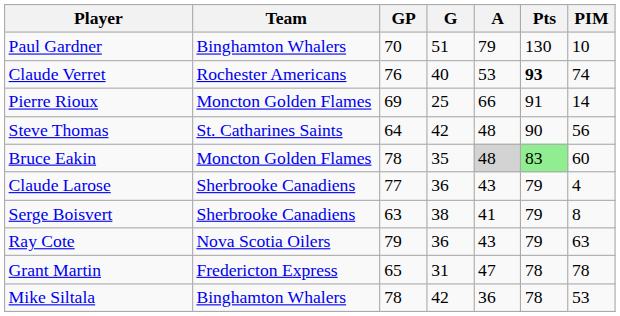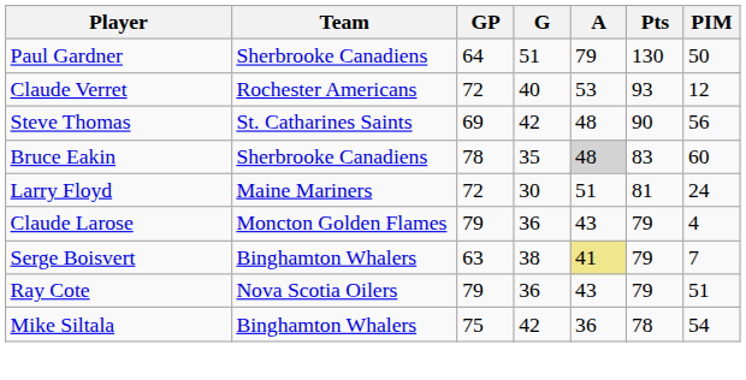 <table class="wikitable">
 <tr>
 <th bgcolor="#DDDDFF" width="30%">Player</th>
 <th bgcolor="#DDDDFF" width="30%">Team</th>
 <th bgcolor="#DDDDFF" width="7.5%">GP</th>
 <th bgcolor="#DDDDFF" width="7.5%">G</th>
 <th bgcolor="#DDDDFF" width="7.5%">A</th>
 <th bgcolor="#DDDDFF" width="7.5%">Pts</th>
 <th bgcolor="#DDDDFF" width="7.5%">PIM</th>
 </tr>
 <tr>
 <td><a href='#'>Paul Gardner</a></td>
-<td><a href='#'>Binghamton Whalers</a></td>
-<td>70</td>
+<td><a href='#'>Sherbrooke Canadiens</a></td>
+<td>64</td>
 <td>51</td>
 <td>79</td>
 <td>130</td>
-<td>10</td>
+<td>50</td>
 </tr>
 <tr>
 <td><a href='#'>Claude Verret</a></td>
 <td><a href='#'>Rochester Americans</a></td>
-<td>76</td>
+<td>72</td>
 <td>40</td>
 <td>53</td>
-<td><strong>93</strong></td>
-<td>74</td>
-</tr>
-<tr>
-<td><a href='#'>Pierre Rioux</a></td>
-<td><a href='#'>Moncton Golden Flames</a></td>
-<td>69</td>
-<td>25</td>
-<td>66</td>
-<td>91</td>
-<td>14</td>
+<td>93</td>
+<td>12</td>
 </tr>
 <tr>
 <td><a href='#'>Steve Thomas</a></td>
 <td><a href='#'>St. Catharines Saints</a></td>
-<td>64</td>
+<td>69</td>
 <td>42</td>
 <td>48</td>
 <td>90</td>
 <td>56</td>
 </tr>
 <tr>
 <td><a href='#'>Bruce Eakin</a></td>
-<td><a href='#'>Moncton Golden Flames</a></td>
+<td><a href='#'>Sherbrooke Canadiens</a></td>
 <td>78</td>
 <td>35</td>
 <td style="background: lightgrey;">48</td>
-<td style="background: lightgreen;">83</td>
+<td>83</td>
 <td>60</td>
 </tr>
 <tr>
+<td><a href='#'>Larry Floyd</a></td>
+<td><a href='#'>Maine Mariners</a></td>
+<td>72</td>
+<td>30</td>
+<td>51</td>
+<td>81</td>
+<td>24</td>
+</tr>
+<tr>
 <td><a href='#'>Claude Larose</a></td>
-<td><a href='#'>Sherbrooke Canadiens</a></td>
-<td>77</td>
+<td><a href='#'>Moncton Golden Flames</a></td>
+<td>79</td>
 <td>36</td>
 <td>43</td>
 <td>79</td>
 <td>4</td>
 </tr>
 <tr>
 <td><a href='#'>Serge Boisvert</a></td>
-<td><a href='#'>Sherbrooke Canadiens</a></td>
+<td><a href='#'>Binghamton Whalers</a></td>
 <td>63</td>
 <td>38</td>
-<td>41</td>
+<td style="background: khaki;">41</td>
 <td>79</td>
-<td>8</td>
+<td>7</td>
 </tr>
 <tr>
 <td><a href='#'>Ray Cote</a></td>
 <td><a href='#'>Nova Scotia Oilers</a></td>
 <td>79</td>
 <td>36</td>
 <td>43</td>
 <td>79</td>
-<td>63</td>
-</tr>
-<tr>
-<td><a href='#'>Grant Martin</a></td>
-<td><a href='#'>Fredericton Express</a></td>
-<td>65</td>
-<td>31</td>
-<td>47</td>
-<td>78</td>
-<td>78</td>
+<td>51</td>
 </tr>
 <tr>
 <td><a href='#'>Mike Siltala</a></td>
 <td><a href='#'>Binghamton Whalers</a></td>
-<td>78</td>
+<td>75</td>
 <td>42</td>
 <td>36</td>
 <td>78</td>
-<td>53</td>
+<td>54</td>
 </tr>
 </table>
